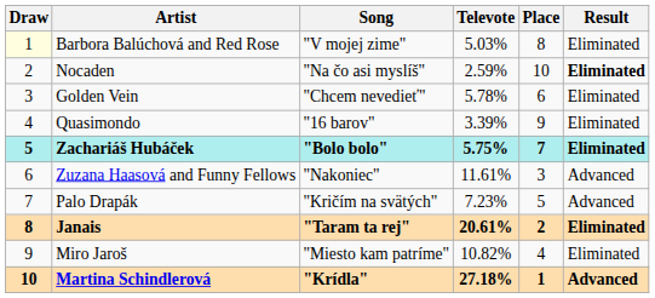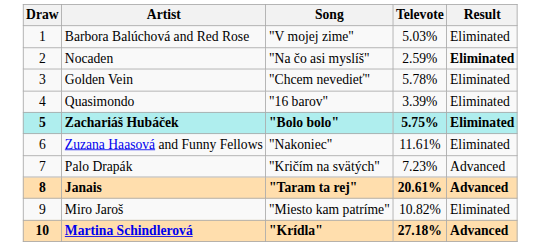 <table class="sortable wikitable" style="margin: 1em auto 1em auto; text-align:center;">
 <tr>
 <th>Draw</th>
 <th>Artist</th>
 <th>Song</th>
 <th>Televote</th>
-<th>Place</th>
 <th>Result</th>
 </tr>
 <tr>
-<td style="background: lightyellow;">1</td>
+<td>1</td>
 <td align="left">Barbora Balúchová and Red Rose</td>
 <td align="left">"V mojej zime"</td>
 <td>5.03%</td>
-<td>8</td>
 <td align="left">Eliminated</td>
 </tr>
 <tr>
 <td>2</td>
 <td align="left">Nocaden</td>
 <td align="left">"Na čo asi myslíš"</td>
 <td>2.59%</td>
-<td>10</td>
 <td align="left"><strong>Eliminated</strong></td>
 </tr>
 <tr>
 <td>3</td>
 <td align="left">Golden Vein</td>
 <td align="left">"Chcem nevedieť"</td>
 <td>5.78%</td>
-<td>6</td>
 <td align="left">Eliminated</td>
 </tr>
 <tr>
 <td>4</td>
 <td align="left">Quasimondo</td>
 <td align="left">"16 barov"</td>
 <td>3.39%</td>
-<td>9</td>
 <td align="left">Eliminated</td>
 </tr>
 <tr style="font-weight:bold; background:paleturquoise;">
 <td>5</td>
 <td align="left">Zachariáš Hubáček</td>
 <td align="left">"Bolo bolo"</td>
 <td>5.75%</td>
-<td>7</td>
 <td align="left">Eliminated</td>
 </tr>
 <tr>
 <td>6</td>
 <td align="left"><a href='#'>Zuzana Haasová</a> and Funny Fellows</td>
 <td align="left">"Nakoniec"</td>
 <td>11.61%</td>
-<td>3</td>
-<td align="left">Advanced</td>
+<td align="left">Eliminated</td>
 </tr>
 <tr>
 <td>7</td>
 <td align="left">Palo Drapák</td>
 <td align="left">"Kričím na svätých"</td>
 <td>7.23%</td>
-<td>5</td>
 <td align="left">Advanced</td>
 </tr>
 <tr style="font-weight:bold; background:navajowhite;">
 <td>8</td>
 <td align="left">Janais</td>
 <td align="left">"Taram ta rej"</td>
 <td>20.61%</td>
-<td>2</td>
-<td align="left">Eliminated</td>
+<td align="left">Advanced</td>
 </tr>
 <tr>
 <td>9</td>
 <td align="left">Miro Jaroš</td>
 <td align="left">"Miesto kam patríme"</td>
 <td>10.82%</td>
-<td>4</td>
 <td align="left">Eliminated</td>
 </tr>
 <tr style="font-weight:bold; background:navajowhite;">
 <td>10</td>
 <td align="left"><a href='#'>Martina Schindlerová</a></td>
 <td align="left">"Krídla"</td>
 <td>27.18%</td>
-<td>1</td>
 <td align="left">Advanced</td>
 </tr>
 </table>
